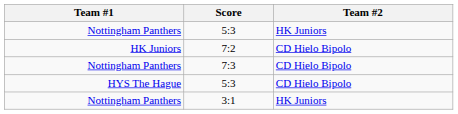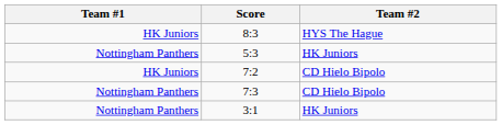 <table class="wikitable" style="text-align: center;">
 <tr>
 <th width=22%>Team #1</th>
 <th width=11%>Score</th>
 <th width=22%>Team #2</th>
+</tr>
+<tr>
+<td style="text-align: right;"><a href='#'>HK Juniors</a> </td>
+<td>8:3</td>
+<td style="text-align: left;"> <a href='#'>HYS The Hague</a></td>
 </tr>
 <tr>
 <td style="text-align: right;"><a href='#'>Nottingham Panthers</a> </td>
 <td>5:3</td>
 <td style="text-align: left;"> <a href='#'>HK Juniors</a></td>
 </tr>
 <tr>
 <td style="text-align: right;"><a href='#'>HK Juniors</a> </td>
 <td>7:2</td>
 <td style="text-align: left;"> <a href='#'>CD Hielo Bipolo</a></td>
 </tr>
 <tr>
 <td style="text-align: right;"><a href='#'>Nottingham Panthers</a> </td>
 <td>7:3</td>
 <td style="text-align: left;"> <a href='#'>CD Hielo Bipolo</a></td>
 </tr>
 <tr>
-<td style="text-align: right;"><a href='#'>HYS The Hague</a> </td>
-<td>5:3</td>
-<td style="text-align: left;"> <a href='#'>CD Hielo Bipolo</a></td>
-</tr>
-<tr>
 <td style="text-align: right;"><a href='#'>Nottingham Panthers</a> </td>
 <td>3:1</td>
 <td style="text-align: left;"> <a href='#'>HK Juniors</a></td>
 </tr>
 </table>
